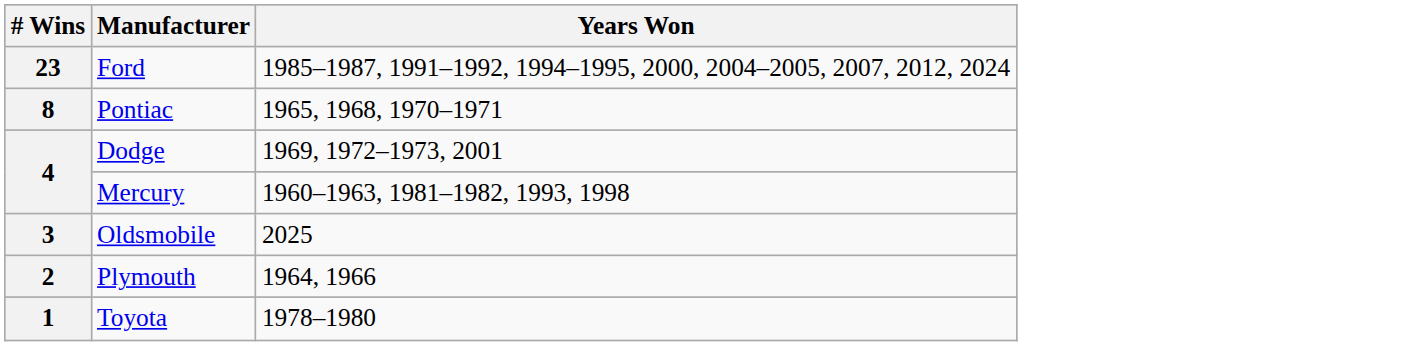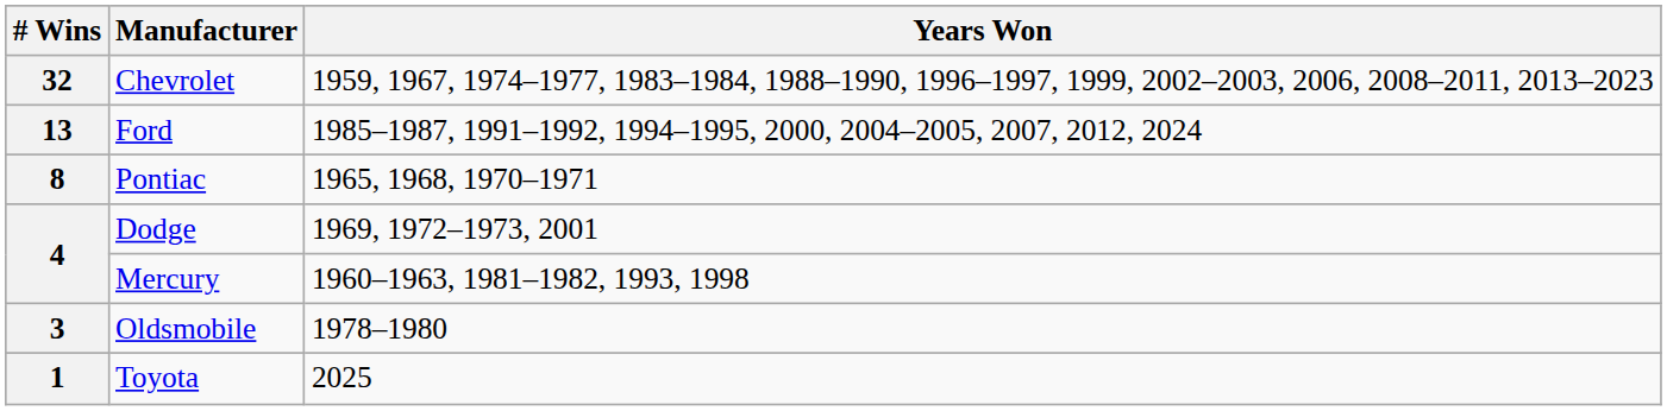 <table class="wikitable" style="font-size: 95%;">
 <tr>
 <th># Wins</th>
 <th>Manufacturer</th>
 <th>Years Won</th>
 </tr>
 <tr>
-<th>23</th>
+<th>32</th>
+<td><a href='#'>Chevrolet</a></td>
+<td>1959, 1967, 1974–1977, 1983–1984, 1988–1990, 1996–1997, 1999, 2002–2003, 2006, 2008–2011, 2013–2023</td>
+</tr>
+<tr>
+<th>13</th>
 <td><a href='#'>Ford</a></td>
 <td>1985–1987, 1991–1992, 1994–1995, 2000, 2004–2005, 2007, 2012, 2024</td>
 </tr>
 <tr>
 <th>8</th>
 <td><a href='#'>Pontiac</a></td>
 <td>1965, 1968, 1970–1971</td>
 </tr>
 <tr>
 <th rowspan="2">4</th>
 <td><a href='#'>Dodge</a></td>
 <td>1969, 1972–1973, 2001</td>
 </tr>
 <tr>
 <td><a href='#'>Mercury</a></td>
 <td>1960–1963, 1981–1982, 1993, 1998</td>
 </tr>
 <tr>
 <th>3</th>
 <td><a href='#'>Oldsmobile</a></td>
-<td>2025</td>
-</tr>
-<tr>
-<th>2</th>
-<td><a href='#'>Plymouth</a></td>
-<td>1964, 1966</td>
+<td>1978–1980</td>
 </tr>
 <tr>
 <th>1</th>
 <td><a href='#'>Toyota</a></td>
-<td>1978–1980</td>
+<td>2025</td>
 </tr>
 </table>
